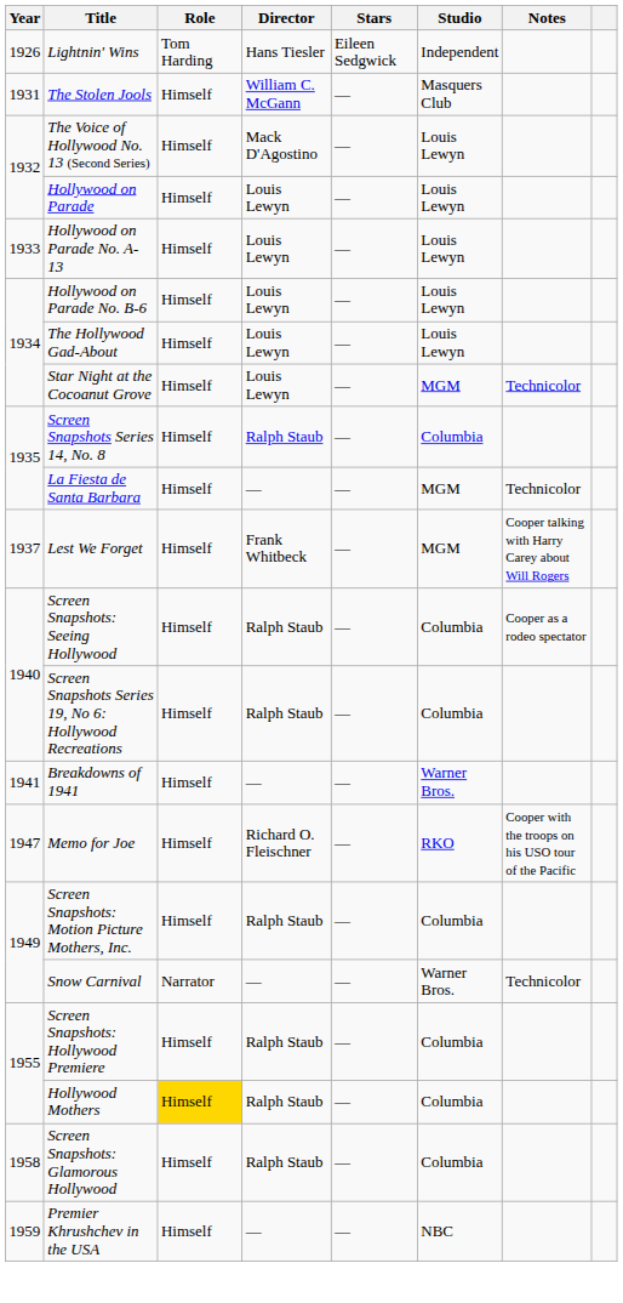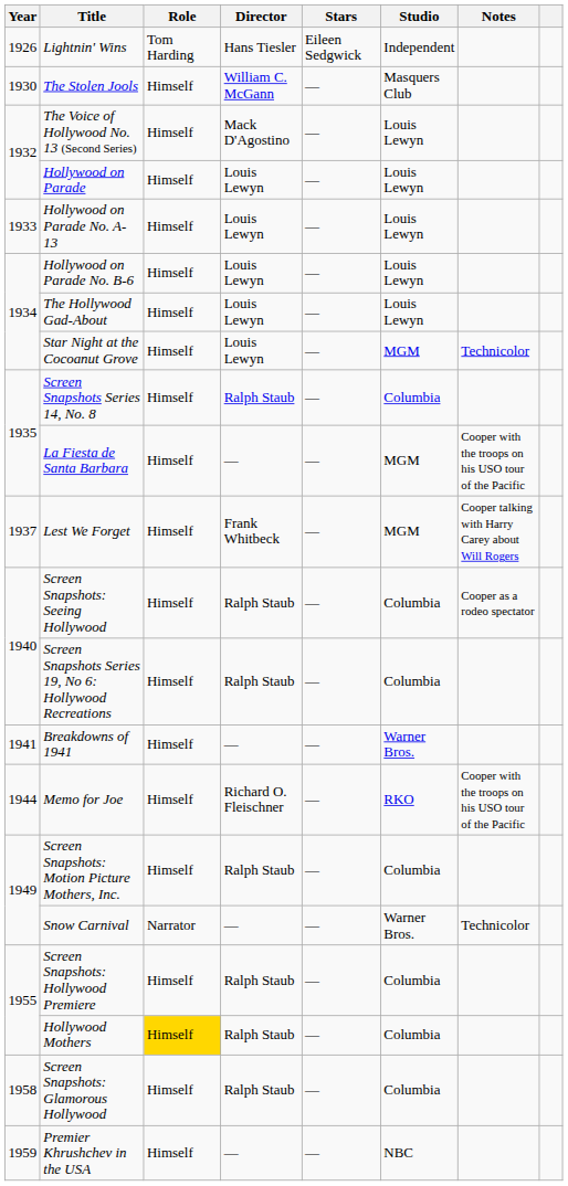 <table class="wikitable sortable" width="100%">
 <tr>
 <th width="5%">Year</th>
 <th width="20%">Title</th>
 <th width="15%">Role</th>
 <th width="15%">Director</th>
 <th width="15%">Stars</th>
 <th width="10%">Studio</th>
 <th width="15%" class="unsortable">Notes</th>
 <th width="5%" class="unsortable"></th>
 </tr>
 <tr>
 <td>1926</td>
 <td><em>Lightnin' Wins</em></td>
 <td>Tom Harding</td>
 <td>Hans Tiesler</td>
 <td>Eileen Sedgwick</td>
 <td>Independent</td>
 <td></td>
 <td></td>
 </tr>
 <tr>
-<td>1931</td>
+<td>1930</td>
 <td><em><a href='#'>The Stolen Jools</a></em></td>
 <td>Himself</td>
 <td><a href='#'>William C. McGann</a></td>
 <td>—</td>
 <td>Masquers Club</td>
 <td></td>
 <td></td>
 </tr>
 <tr>
 <td rowspan=2>1932</td>
 <td><em>The Voice of Hollywood No. 13</em> <small>(Second Series)</small></td>
 <td>Himself</td>
 <td>Mack D'Agostino</td>
 <td>—</td>
 <td>Louis Lewyn</td>
 <td></td>
 <td></td>
 </tr>
 <tr>
 <td><em><a href='#'>Hollywood on Parade</a></em></td>
 <td>Himself</td>
 <td>Louis Lewyn</td>
 <td>—</td>
 <td>Louis Lewyn</td>
 <td></td>
 <td></td>
 </tr>
 <tr>
 <td>1933</td>
 <td><em>Hollywood on Parade No. A-13</em></td>
 <td>Himself</td>
 <td>Louis Lewyn</td>
 <td>—</td>
 <td>Louis Lewyn</td>
 <td></td>
 <td></td>
 </tr>
 <tr>
 <td rowspan=3>1934</td>
 <td><em>Hollywood on Parade No. B-6</em></td>
 <td>Himself</td>
 <td>Louis Lewyn</td>
 <td>—</td>
 <td>Louis Lewyn</td>
 <td></td>
 <td></td>
 </tr>
 <tr>
 <td><em>The Hollywood Gad-About</em></td>
 <td>Himself</td>
 <td>Louis Lewyn</td>
 <td>—</td>
 <td>Louis Lewyn</td>
 <td></td>
 <td></td>
 </tr>
 <tr>
 <td><em>Star Night at the Cocoanut Grove</em></td>
 <td>Himself</td>
 <td>Louis Lewyn</td>
 <td>—</td>
 <td><a href='#'>MGM</a></td>
 <td><a href='#'>Technicolor</a></td>
 <td></td>
 </tr>
 <tr>
 <td rowspan=2>1935</td>
 <td><em><a href='#'>Screen Snapshots</a> Series 14, No. 8</em></td>
 <td>Himself</td>
 <td><a href='#'>Ralph Staub</a></td>
 <td>—</td>
 <td><a href='#'>Columbia</a></td>
 <td></td>
 <td></td>
 </tr>
 <tr>
 <td><em><a href='#'>La Fiesta de Santa Barbara</a></em></td>
 <td>Himself</td>
 <td>—</td>
 <td>—</td>
 <td>MGM</td>
-<td>Technicolor</td>
+<td><small>Cooper with the troops on his USO tour of the Pacific</small></td>
 <td></td>
 </tr>
 <tr>
 <td>1937</td>
 <td><em>Lest We Forget</em></td>
 <td>Himself</td>
 <td>Frank Whitbeck</td>
 <td>—</td>
 <td>MGM</td>
 <td><small>Cooper talking with Harry Carey about <a href='#'>Will Rogers</a></small></td>
 <td></td>
 </tr>
 <tr>
 <td rowspan=2>1940</td>
 <td><em>Screen Snapshots: Seeing Hollywood</em></td>
 <td>Himself</td>
 <td>Ralph Staub</td>
 <td>—</td>
 <td>Columbia</td>
 <td><small>Cooper as a rodeo spectator</small></td>
 <td></td>
 </tr>
 <tr>
 <td><em>Screen Snapshots Series 19, No 6: Hollywood Recreations</em></td>
 <td>Himself</td>
 <td>Ralph Staub</td>
 <td>—</td>
 <td>Columbia</td>
 <td></td>
 <td></td>
 </tr>
 <tr>
 <td>1941</td>
 <td><em>Breakdowns of 1941</em></td>
 <td>Himself</td>
 <td>—</td>
 <td>—</td>
 <td><a href='#'>Warner Bros.</a></td>
 <td></td>
 <td></td>
 </tr>
 <tr>
-<td>1947</td>
+<td>1944</td>
 <td><em>Memo for Joe</em></td>
 <td>Himself</td>
 <td>Richard O. Fleischner</td>
 <td>—</td>
 <td><a href='#'>RKO</a></td>
 <td><small>Cooper with the troops on his USO tour of the Pacific</small></td>
 <td></td>
 </tr>
 <tr>
 <td rowspan=2>1949</td>
 <td><em>Screen Snapshots: Motion Picture Mothers, Inc.</em></td>
 <td>Himself</td>
 <td>Ralph Staub</td>
 <td>—</td>
 <td>Columbia</td>
 <td></td>
 <td></td>
 </tr>
 <tr>
 <td><em>Snow Carnival</em></td>
 <td>Narrator</td>
 <td>—</td>
 <td>—</td>
 <td>Warner Bros.</td>
 <td>Technicolor</td>
 <td></td>
 </tr>
 <tr>
 <td rowspan=2>1955</td>
 <td><em>Screen Snapshots: Hollywood Premiere</em></td>
 <td>Himself</td>
 <td>Ralph Staub</td>
 <td>—</td>
 <td>Columbia</td>
 <td></td>
 <td></td>
 </tr>
 <tr>
 <td><em>Hollywood Mothers</em></td>
 <td style="background: gold;">Himself</td>
 <td>Ralph Staub</td>
 <td>—</td>
 <td>Columbia</td>
 <td></td>
 <td></td>
 </tr>
 <tr>
 <td>1958</td>
 <td><em>Screen Snapshots: Glamorous Hollywood</em></td>
 <td>Himself</td>
 <td>Ralph Staub</td>
 <td>—</td>
 <td>Columbia</td>
 <td></td>
 <td></td>
 </tr>
 <tr>
 <td>1959</td>
 <td><em>Premier Khrushchev in the USA</em></td>
 <td>Himself</td>
 <td>—</td>
 <td>—</td>
 <td>NBC</td>
 <td></td>
 <td></td>
 </tr>
 </table>
